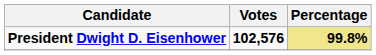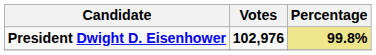 <table class="wikitable" style="text-align:right;">
 <tr>
 <th>Candidate</th>
 <th>Votes</th>
 <th>Percentage</th>
 </tr>
 <tr>
 <td style="text-align:left;"><strong>President <a href='#'>Dwight D. Eisenhower</a></strong></td>
-<td><strong>102,576</strong></td>
+<td><strong>102,976</strong></td>
 <td style="background: khaki;"><strong>99.8%</strong></td>
 </tr>
 <tr>
 </tr>
 </table>
